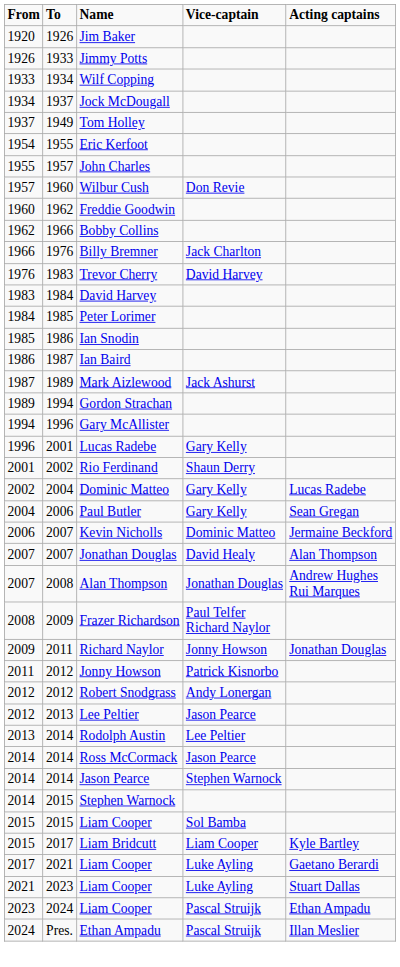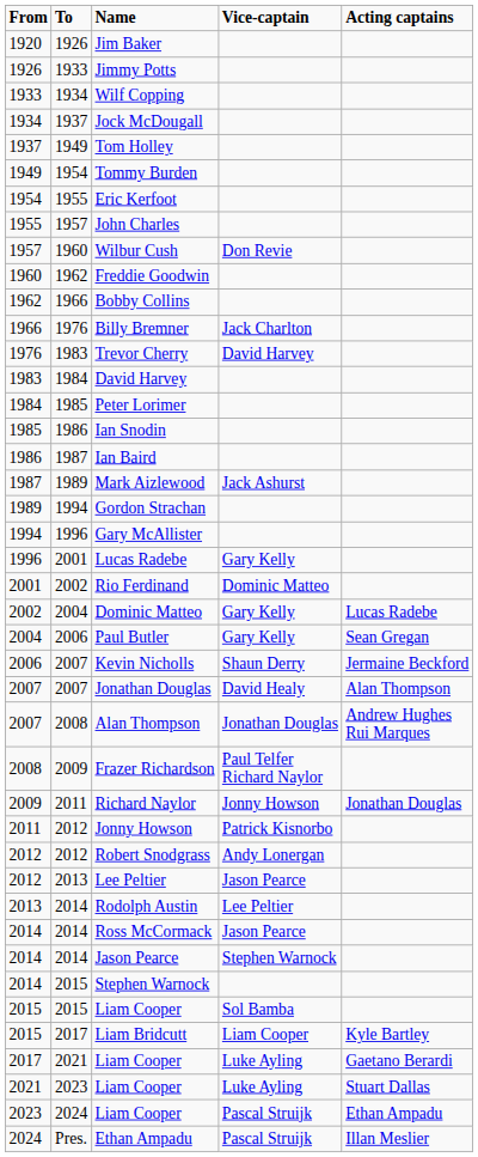 <table class="wikitable" style="text-align: left;">
 <tr>
 <td><strong>From</strong></td>
 <td><strong>To</strong></td>
 <td><strong>Name</strong></td>
 <td><strong>Vice-captain</strong></td>
 <td><strong>Acting captains</strong></td>
 </tr>
 <tr>
 <td>1920</td>
 <td>1926</td>
 <td><a href='#'>Jim Baker</a></td>
 <td></td>
 <td></td>
 </tr>
 <tr>
 <td>1926</td>
 <td>1933</td>
 <td><a href='#'>Jimmy Potts</a></td>
 <td></td>
 <td></td>
 </tr>
 <tr>
 <td>1933</td>
 <td>1934</td>
 <td><a href='#'>Wilf Copping</a></td>
 <td></td>
 <td></td>
 </tr>
 <tr>
 <td>1934</td>
 <td>1937</td>
 <td><a href='#'>Jock McDougall</a></td>
 <td></td>
 <td></td>
 </tr>
 <tr>
 <td>1937</td>
 <td>1949</td>
 <td><a href='#'>Tom Holley</a></td>
+<td></td>
+<td></td>
+</tr>
+<tr>
+<td>1949</td>
+<td>1954</td>
+<td><a href='#'>Tommy Burden</a></td>
 <td></td>
 <td></td>
 </tr>
 <tr>
 <td>1954</td>
 <td>1955</td>
 <td><a href='#'>Eric Kerfoot</a></td>
 <td></td>
 <td></td>
 </tr>
 <tr>
 <td>1955</td>
 <td>1957</td>
 <td><a href='#'>John Charles</a></td>
 <td></td>
 <td></td>
 </tr>
 <tr>
 <td>1957</td>
 <td>1960</td>
 <td><a href='#'>Wilbur Cush</a></td>
 <td><a href='#'>Don Revie</a> </td>
 <td></td>
 </tr>
 <tr>
 <td>1960</td>
 <td>1962</td>
 <td><a href='#'>Freddie Goodwin</a></td>
 <td></td>
 <td></td>
 </tr>
 <tr>
 <td>1962</td>
 <td>1966</td>
 <td><a href='#'>Bobby Collins</a></td>
 <td></td>
 <td></td>
 </tr>
 <tr>
 <td>1966</td>
 <td>1976</td>
 <td><a href='#'>Billy Bremner</a></td>
 <td><a href='#'>Jack Charlton</a> </td>
 <td></td>
 </tr>
 <tr>
 <td>1976</td>
 <td>1983</td>
 <td><a href='#'>Trevor Cherry</a></td>
 <td><a href='#'>David Harvey</a> </td>
 <td></td>
 </tr>
 <tr>
 <td>1983</td>
 <td>1984</td>
 <td><a href='#'>David Harvey</a></td>
 <td></td>
 <td></td>
 </tr>
 <tr>
 <td>1984</td>
 <td>1985</td>
 <td><a href='#'>Peter Lorimer</a></td>
 <td></td>
 <td></td>
 </tr>
 <tr>
 <td>1985</td>
 <td>1986</td>
 <td><a href='#'>Ian Snodin</a></td>
 <td></td>
 <td></td>
 </tr>
 <tr>
 <td>1986</td>
 <td>1987</td>
 <td><a href='#'>Ian Baird</a></td>
 <td></td>
 <td></td>
 </tr>
 <tr>
 <td>1987</td>
 <td>1989</td>
 <td><a href='#'>Mark Aizlewood</a></td>
 <td><a href='#'>Jack Ashurst</a> </td>
 <td></td>
 </tr>
 <tr>
 <td>1989</td>
 <td>1994</td>
 <td><a href='#'>Gordon Strachan</a></td>
 <td></td>
 <td></td>
 </tr>
 <tr>
 <td>1994</td>
 <td>1996</td>
 <td><a href='#'>Gary McAllister</a></td>
 <td></td>
 <td></td>
 </tr>
 <tr>
 <td>1996</td>
 <td>2001</td>
 <td><a href='#'>Lucas Radebe</a></td>
 <td><a href='#'>Gary Kelly</a></td>
 <td></td>
 </tr>
 <tr>
 <td>2001</td>
 <td>2002</td>
 <td><a href='#'>Rio Ferdinand</a></td>
-<td><a href='#'>Shaun Derry</a></td>
+<td><a href='#'>Dominic Matteo</a></td>
 <td></td>
 </tr>
 <tr>
 <td>2002</td>
 <td>2004</td>
 <td><a href='#'>Dominic Matteo</a></td>
 <td><a href='#'>Gary Kelly</a></td>
 <td><a href='#'>Lucas Radebe</a></td>
 </tr>
 <tr>
 <td>2004</td>
 <td>2006</td>
 <td><a href='#'>Paul Butler</a></td>
 <td><a href='#'>Gary Kelly</a></td>
 <td><a href='#'>Sean Gregan</a></td>
 </tr>
 <tr>
 <td>2006</td>
 <td>2007</td>
 <td><a href='#'>Kevin Nicholls</a></td>
-<td><a href='#'>Dominic Matteo</a></td>
+<td><a href='#'>Shaun Derry</a></td>
 <td><a href='#'>Jermaine Beckford</a></td>
 </tr>
 <tr>
 <td>2007</td>
 <td>2007</td>
 <td><a href='#'>Jonathan Douglas</a></td>
 <td><a href='#'>David Healy</a></td>
 <td><a href='#'>Alan Thompson</a></td>
 </tr>
 <tr>
 <td>2007</td>
 <td>2008</td>
 <td><a href='#'>Alan Thompson</a></td>
 <td><a href='#'>Jonathan Douglas</a></td>
 <td><a href='#'>Andrew Hughes</a><br><a href='#'>Rui Marques</a></td>
 </tr>
 <tr>
 <td>2008</td>
 <td>2009</td>
 <td><a href='#'>Frazer Richardson</a></td>
 <td><a href='#'>Paul Telfer</a> <br><a href='#'>Richard Naylor</a> </td>
 <td></td>
 </tr>
 <tr>
 <td>2009</td>
 <td>2011</td>
 <td><a href='#'>Richard Naylor</a></td>
 <td><a href='#'>Jonny Howson</a></td>
 <td><a href='#'>Jonathan Douglas</a></td>
 </tr>
 <tr>
 <td>2011</td>
 <td>2012</td>
 <td><a href='#'>Jonny Howson</a></td>
 <td><a href='#'>Patrick Kisnorbo</a></td>
 <td></td>
 </tr>
 <tr>
 <td>2012</td>
 <td>2012</td>
 <td><a href='#'>Robert Snodgrass</a></td>
 <td><a href='#'>Andy Lonergan</a></td>
 <td></td>
 </tr>
 <tr>
 <td>2012</td>
 <td>2013</td>
 <td><a href='#'>Lee Peltier</a></td>
 <td><a href='#'>Jason Pearce</a></td>
 <td></td>
 </tr>
 <tr>
 <td>2013</td>
 <td>2014</td>
 <td><a href='#'>Rodolph Austin</a></td>
 <td><a href='#'>Lee Peltier</a></td>
 <td></td>
 </tr>
 <tr>
 <td>2014</td>
 <td>2014</td>
 <td><a href='#'>Ross McCormack</a></td>
 <td><a href='#'>Jason Pearce</a></td>
 <td></td>
 </tr>
 <tr>
 <td>2014</td>
 <td>2014</td>
 <td><a href='#'>Jason Pearce</a></td>
 <td><a href='#'>Stephen Warnock</a></td>
 <td></td>
 </tr>
 <tr>
 <td>2014</td>
 <td>2015</td>
 <td><a href='#'>Stephen Warnock</a></td>
 <td></td>
 <td></td>
 </tr>
 <tr>
 <td>2015</td>
 <td>2015</td>
 <td><a href='#'>Liam Cooper</a></td>
 <td><a href='#'>Sol Bamba</a></td>
 <td></td>
 </tr>
 <tr>
 <td>2015</td>
 <td>2017</td>
 <td><a href='#'>Liam Bridcutt</a></td>
 <td><a href='#'>Liam Cooper</a></td>
 <td><a href='#'>Kyle Bartley</a></td>
 </tr>
 <tr>
 <td>2017</td>
 <td>2021</td>
 <td><a href='#'>Liam Cooper</a></td>
 <td><a href='#'>Luke Ayling</a></td>
 <td><a href='#'>Gaetano Berardi</a></td>
 </tr>
 <tr>
 <td>2021</td>
 <td>2023</td>
 <td><a href='#'>Liam Cooper</a></td>
 <td><a href='#'>Luke Ayling</a></td>
 <td><a href='#'>Stuart Dallas</a></td>
 </tr>
 <tr>
 <td>2023</td>
 <td>2024</td>
 <td><a href='#'>Liam Cooper</a></td>
 <td><a href='#'>Pascal Struijk</a></td>
 <td><a href='#'>Ethan Ampadu</a></td>
 </tr>
 <tr>
 <td>2024</td>
 <td>Pres.</td>
 <td><a href='#'>Ethan Ampadu</a></td>
 <td><a href='#'>Pascal Struijk</a></td>
 <td><a href='#'>Illan Meslier</a></td>
 </tr>
 </table>
